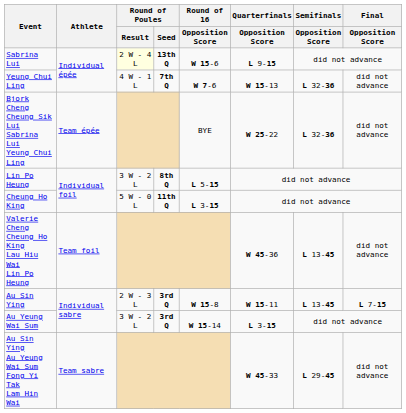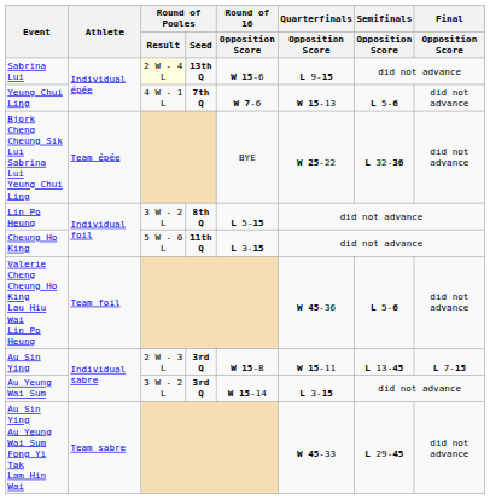 <table class="wikitable" bder="1" style="font-size:90%">
 <tr>
 <th rowspan=2>Event</th>
 <th rowspan=2>Athlete</th>
 <th colspan=2>Round of Poules</th>
 <th>Round of 16</th>
 <th>Quarterfinals</th>
 <th>Semifinals</th>
 <th>Final</th>
 </tr>
 <tr>
 <th>Result</th>
 <th>Seed</th>
 <th>Opposition<br>Score</th>
 <th>Opposition<br>Score</th>
 <th>Opposition<br>Score</th>
 <th>Opposition<br>Score</th>
 </tr>
 <tr>
 <td><a href='#'>Sabrina Lui</a></td>
 <td rowspan=2><a href='#'>Individual épée</a></td>
 <td align=center style="background: lightyellow;">2 W - 4 L</td>
 <td align=center><strong>13th Q</strong></td>
 <td align=center><br><strong>W</strong> <strong>15</strong>-6</td>
 <td align=center><br><strong>L</strong> 9-<strong>15</strong></td>
 <td style="text-align:center;" colspan="7">did not advance</td>
 </tr>
 <tr>
 <td><a href='#'>Yeung Chui Ling</a></td>
 <td align=center>4 W - 1 L</td>
 <td align=center><strong>7th Q</strong></td>
 <td align=center><br><strong>W</strong> <strong>7</strong>-6</td>
 <td align=center><br><strong>W</strong> <strong>15</strong>-13</td>
-<td align=center><br><strong>L</strong> 32-<strong>36</strong><br></td>
+<td align=center><br><strong>L</strong> 5-<strong>6</strong><br></td>
 <td style="text-align:center;" colspan="7">did not advance</td>
 </tr>
 <tr>
 <td><a href='#'>Bjork Cheng</a><br><a href='#'>Cheung Sik Lui</a><br><a href='#'>Sabrina Lui</a><br><a href='#'>Yeung Chui Ling</a></td>
 <td><a href='#'>Team épée</a></td>
 <td bgcolor=wheat colspan=2></td>
 <td align=center>BYE</td>
 <td align=center><br><strong>W</strong> <strong>25</strong>-22</td>
 <td align=center><br><strong>L</strong> 32-<strong>36</strong><br></td>
 <td style="text-align:center;" colspan="7">did not advance</td>
 </tr>
 <tr>
 <td><a href='#'>Lin Po Heung</a></td>
 <td rowspan=2><a href='#'>Individual foil</a></td>
 <td align=center>3 W - 2 L</td>
 <td align=center><strong>8th Q</strong></td>
 <td align=center><br><strong>L</strong> 5-<strong>15</strong></td>
 <td style="text-align:center;" colspan="7">did not advance</td>
 </tr>
 <tr>
 <td><a href='#'>Cheung Ho King</a></td>
 <td align=center>5 W - 0 L</td>
 <td align=center><strong>11th Q</strong></td>
 <td align=center><br><strong>L</strong> 3-<strong>15</strong></td>
 <td style="text-align:center;" colspan="7">did not advance</td>
 </tr>
 <tr>
 <td><a href='#'>Valerie Cheng</a><br><a href='#'>Cheung Ho King</a><br><a href='#'>Lau Hiu Wai</a><br><a href='#'>Lin Po Heung</a></td>
 <td><a href='#'>Team foil</a></td>
 <td bgcolor=wheat colspan=3></td>
 <td align=center><br><strong>W</strong> <strong>45</strong>-36</td>
-<td align=center><br><strong>L</strong> 13-<strong>45</strong><br></td>
+<td align=center><br><strong>L</strong> 5-<strong>6</strong><br></td>
 <td style="text-align:center;" colspan="7">did not advance</td>
 </tr>
 <tr>
 <td><a href='#'>Au Sin Ying</a></td>
 <td rowspan=2><a href='#'>Individual sabre</a></td>
 <td align=center>2 W - 3 L</td>
 <td align=center><strong>3rd Q</strong></td>
 <td align=center><br><strong>W</strong> <strong>15</strong>-8</td>
 <td align=center><br><strong>W</strong> <strong>15</strong>-11</td>
 <td align=center><br><strong>L</strong> 13-<strong>45</strong><br></td>
 <td align=center><br><strong>L</strong> 7-<strong>15</strong><br></td>
 </tr>
 <tr>
 <td><a href='#'>Au Yeung Wai Sum</a></td>
 <td align=center>3 W - 2 L</td>
 <td align=center><strong>3rd Q</strong></td>
 <td align=center><br><strong>W</strong> <strong>15</strong>-14</td>
 <td align=center><br><strong>L</strong> 3-<strong>15</strong></td>
 <td style="text-align:center;" colspan="7">did not advance</td>
 </tr>
 <tr>
 <td><a href='#'>Au Sin Ying</a><br><a href='#'>Au Yeung Wai Sum</a><br><a href='#'>Fong Yi Tak</a><br><a href='#'>Lam Hin Wai</a></td>
 <td><a href='#'>Team sabre</a></td>
 <td bgcolor=wheat colspan=3></td>
 <td align=center><br><strong>W</strong> <strong>45</strong>-33</td>
 <td align=center><br><strong>L</strong> 29-<strong>45</strong><br></td>
 <td style="text-align:center;" colspan="7">did not advance</td>
 </tr>
 </table>
